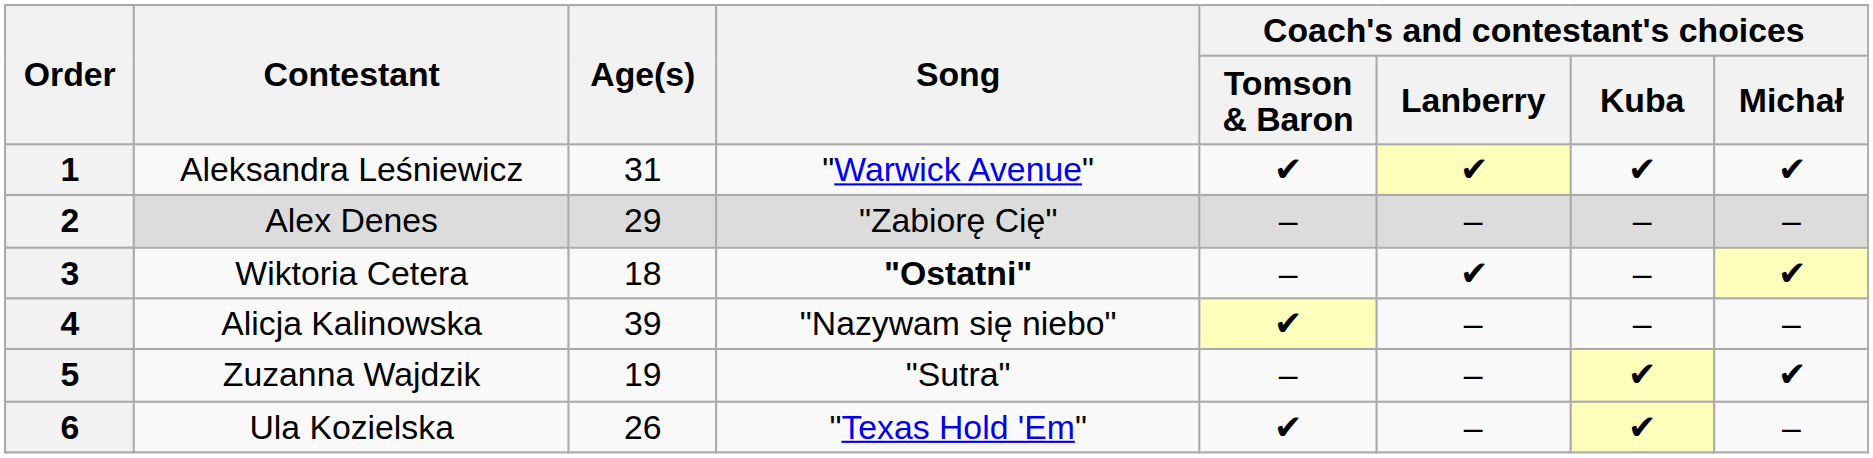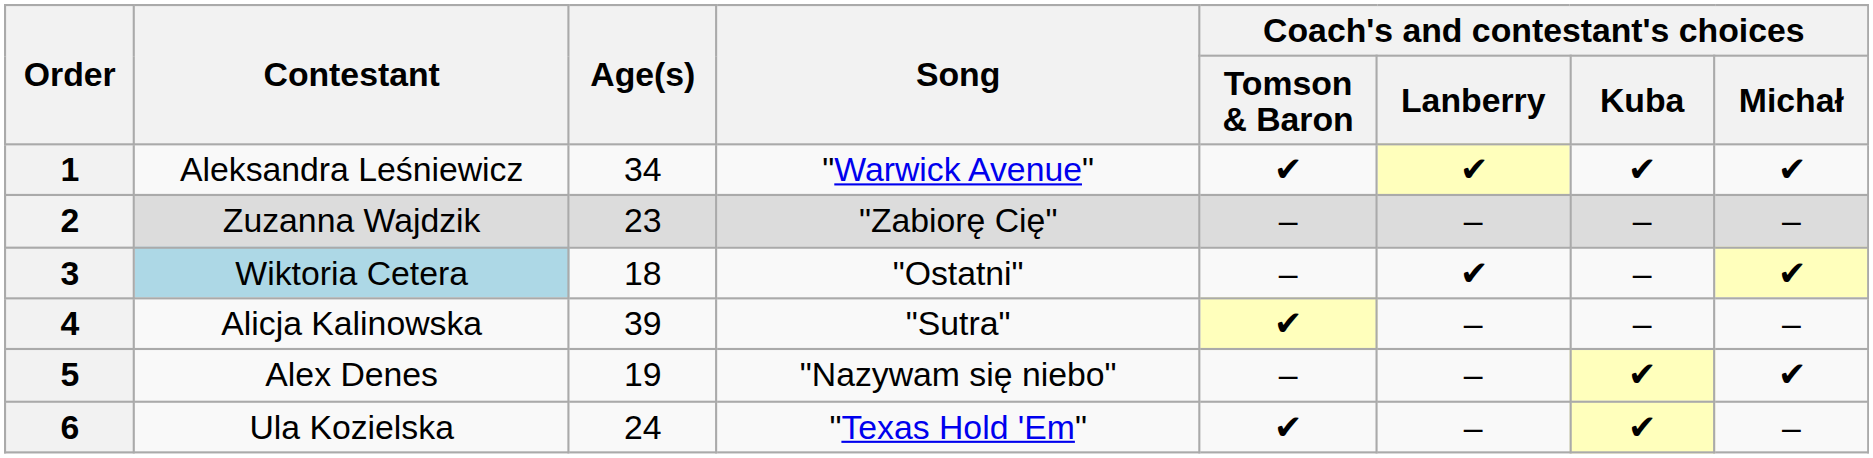 <table class="wikitable" style="text-align:center; line-height:17px; width:100%">
 <tr>
 <th scope="col" rowspan="2" style="width:04%">Order</th>
 <th scope="col" rowspan="2" style="width:18%">Contestant</th>
 <th scope="col" rowspan="2" style="width:05%">Age(s)</th>
 <th scope="col" rowspan="2" style="width:20%">Song</th>
 <th scope="col" colspan="4" style="width:24%">Coach's and contestant's choices</th>
 </tr>
 <tr>
 <th style="width:06%">Tomson & Baron</th>
 <th style="width:06%">Lanberry</th>
 <th style="width:06%">Kuba</th>
 <th style="width:06%">Michał</th>
 </tr>
 <tr>
 <th>1</th>
 <td>Aleksandra Leśniewicz</td>
-<td>31</td>
+<td>34</td>
 <td>"<a href='#'>Warwick Avenue</a>"</td>
 <td>✔</td>
 <td style="background:#ffffbc">✔</td>
 <td>✔</td>
 <td>✔</td>
 </tr>
 <tr style="background:#DCDCDC">
 <th>2</th>
-<td>Alex Denes</td>
-<td>29</td>
+<td>Zuzanna Wajdzik</td>
+<td>23</td>
 <td>"Zabiorę Cię" </td>
 <td>–</td>
 <td>–</td>
 <td>–</td>
 <td>–</td>
 </tr>
 <tr>
 <th>3</th>
-<td>Wiktoria Cetera</td>
+<td style="background: lightblue;">Wiktoria Cetera</td>
 <td>18</td>
-<td><strong>"Ostatni" </strong></td>
+<td>"Ostatni" </td>
 <td>–</td>
 <td>✔</td>
 <td>–</td>
 <td style="background:#ffffbc">✔</td>
 </tr>
 <tr>
 <th>4</th>
 <td>Alicja Kalinowska</td>
 <td>39</td>
-<td>"Nazywam się niebo" </td>
+<td>"Sutra" </td>
 <td style="background:#ffffbc">✔</td>
 <td>–</td>
 <td>–</td>
 <td>–</td>
 </tr>
 <tr>
 <th>5</th>
-<td>Zuzanna Wajdzik</td>
+<td>Alex Denes</td>
 <td>19</td>
-<td>"Sutra" </td>
+<td>"Nazywam się niebo" </td>
 <td>–</td>
 <td>–</td>
 <td style="background:#ffffbc">✔</td>
 <td>✔</td>
 </tr>
 <tr>
 <th>6</th>
 <td>Ula Kozielska</td>
-<td>26</td>
+<td>24</td>
 <td>"<a href='#'>Texas Hold 'Em</a>"</td>
 <td>✔</td>
 <td>–</td>
 <td style="background:#ffffbc">✔</td>
 <td>–</td>
 </tr>
 </table>
